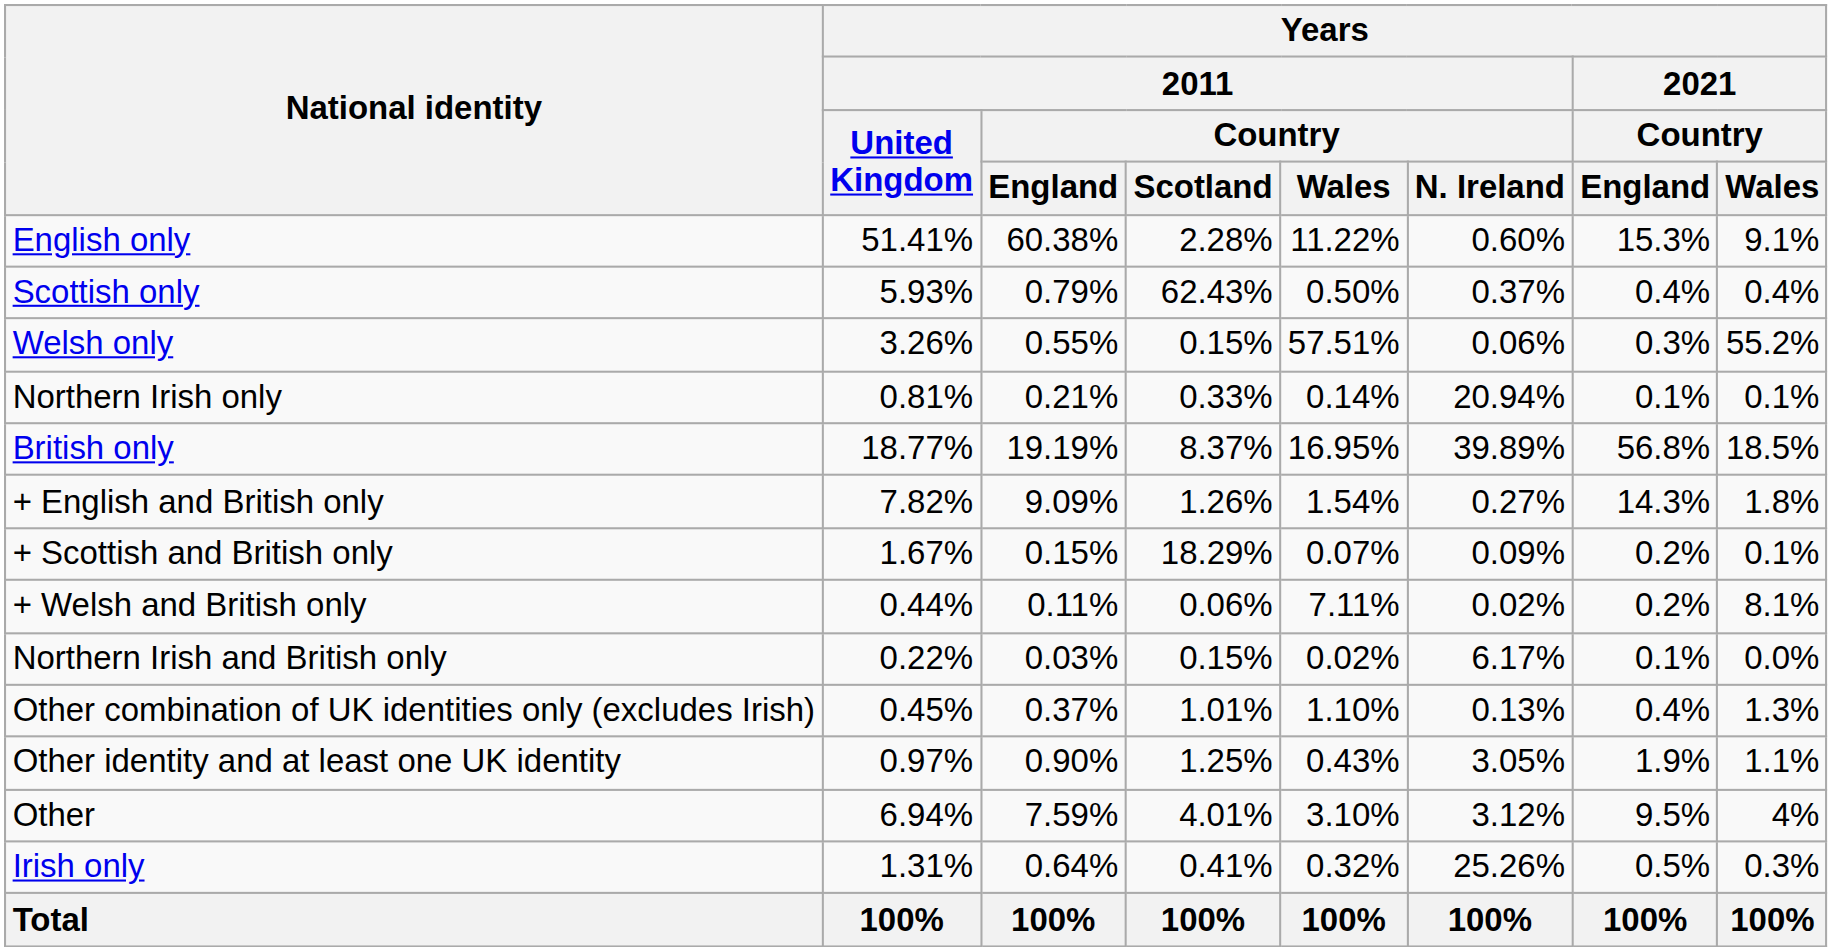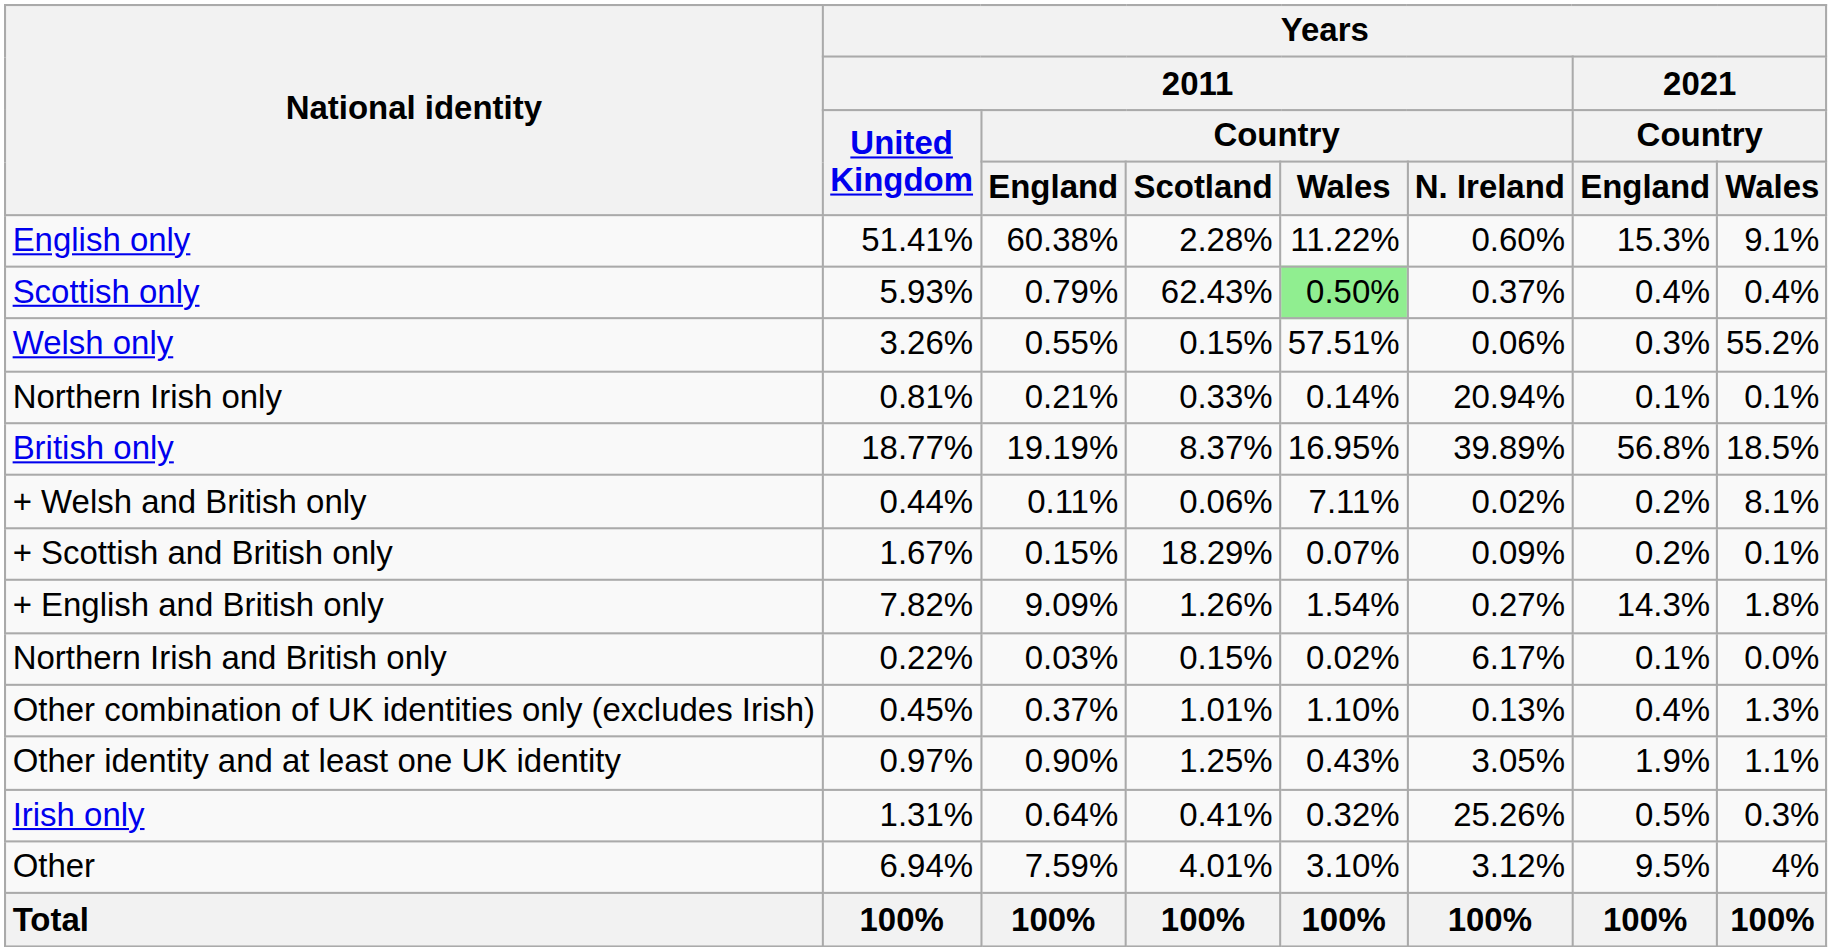 <table class="wikitable sortable" style="text-align:right">
 <tr>
 <th rowspan="4">National identity</th>
 <th colspan="7">Years</th>
 </tr>
 <tr>
 <th colspan="5">2011</th>
 <th colspan="2">2021</th>
 </tr>
 <tr>
 <th rowspan="2"><a href='#'>United <br>Kingdom</a></th>
 <th colspan="4">Country</th>
 <th colspan="2">Country</th>
 </tr>
 <tr>
 <th>England</th>
 <th>Scotland</th>
 <th>Wales</th>
 <th>N. Ireland</th>
 <th>England</th>
 <th>Wales</th>
 </tr>
 <tr>
 <td style="text-align:left"> <a href='#'>English only</a></td>
 <td>51.41%</td>
 <td>60.38%</td>
 <td>2.28%</td>
 <td>11.22%</td>
 <td>0.60%</td>
 <td>15.3%</td>
 <td>9.1%</td>
 </tr>
 <tr>
 <td style="text-align:left"> <a href='#'>Scottish only</a></td>
 <td>5.93%</td>
 <td>0.79%</td>
 <td>62.43%</td>
-<td>0.50%</td>
+<td style="background: lightgreen;">0.50%</td>
 <td>0.37%</td>
 <td>0.4%</td>
 <td>0.4%</td>
 </tr>
 <tr>
 <td style="text-align:left"> <a href='#'>Welsh only</a></td>
 <td>3.26%</td>
 <td>0.55%</td>
 <td>0.15%</td>
 <td>57.51%</td>
 <td>0.06%</td>
 <td>0.3%</td>
 <td>55.2%</td>
 </tr>
 <tr>
 <td style="text-align:left">Northern Irish only</td>
 <td>0.81%</td>
 <td>0.21%</td>
 <td>0.33%</td>
 <td>0.14%</td>
 <td>20.94%</td>
 <td>0.1%</td>
 <td>0.1%</td>
 </tr>
 <tr>
 <td style="text-align:left"> <a href='#'>British only</a></td>
 <td>18.77%</td>
 <td>19.19%</td>
 <td>8.37%</td>
 <td>16.95%</td>
 <td>39.89%</td>
 <td>56.8%</td>
 <td>18.5%</td>
 </tr>
 <tr>
-<td style="text-align:left"> +  English and British only</td>
-<td>7.82%</td>
-<td>9.09%</td>
-<td>1.26%</td>
-<td>1.54%</td>
-<td>0.27%</td>
-<td>14.3%</td>
-<td>1.8%</td>
+<td style="text-align:left"> +  Welsh and British only</td>
+<td>0.44%</td>
+<td>0.11%</td>
+<td>0.06%</td>
+<td>7.11%</td>
+<td>0.02%</td>
+<td>0.2%</td>
+<td>8.1%</td>
 </tr>
 <tr>
 <td style="text-align:left"> +  Scottish and British only</td>
 <td>1.67%</td>
 <td>0.15%</td>
 <td>18.29%</td>
 <td>0.07%</td>
 <td>0.09%</td>
 <td>0.2%</td>
 <td>0.1%</td>
 </tr>
 <tr>
-<td style="text-align:left"> +  Welsh and British only</td>
-<td>0.44%</td>
-<td>0.11%</td>
-<td>0.06%</td>
-<td>7.11%</td>
-<td>0.02%</td>
-<td>0.2%</td>
-<td>8.1%</td>
+<td style="text-align:left"> +  English and British only</td>
+<td>7.82%</td>
+<td>9.09%</td>
+<td>1.26%</td>
+<td>1.54%</td>
+<td>0.27%</td>
+<td>14.3%</td>
+<td>1.8%</td>
 </tr>
 <tr>
 <td style="text-align:left">Northern Irish and British only</td>
 <td>0.22%</td>
 <td>0.03%</td>
 <td>0.15%</td>
 <td>0.02%</td>
 <td>6.17%</td>
 <td>0.1%</td>
 <td>0.0%</td>
 </tr>
 <tr>
 <td style="text-align:left">Other combination of UK identities only (excludes Irish)</td>
 <td>0.45%</td>
 <td>0.37%</td>
 <td>1.01%</td>
 <td>1.10%</td>
 <td>0.13%</td>
 <td>0.4%</td>
 <td>1.3%</td>
 </tr>
 <tr>
 <td style="text-align:left">Other identity and at least one UK identity</td>
 <td>0.97%</td>
 <td>0.90%</td>
 <td>1.25%</td>
 <td>0.43%</td>
 <td>3.05%</td>
 <td>1.9%</td>
 <td>1.1%</td>
 </tr>
 <tr>
+<td style="text-align:left"> <a href='#'>Irish only</a></td>
+<td>1.31%</td>
+<td>0.64%</td>
+<td>0.41%</td>
+<td>0.32%</td>
+<td>25.26%</td>
+<td>0.5%</td>
+<td>0.3%</td>
+</tr>
+<tr>
 <td style="text-align:left">Other</td>
 <td>6.94%</td>
 <td>7.59%</td>
 <td>4.01%</td>
 <td>3.10%</td>
 <td>3.12%</td>
 <td>9.5%</td>
 <td>4%</td>
-</tr>
-<tr>
-<td style="text-align:left"> <a href='#'>Irish only</a></td>
-<td>1.31%</td>
-<td>0.64%</td>
-<td>0.41%</td>
-<td>0.32%</td>
-<td>25.26%</td>
-<td>0.5%</td>
-<td>0.3%</td>
 </tr>
 <tr>
 <th style="text-align:left">Total</th>
 <th>100%</th>
 <th>100%</th>
 <th>100%</th>
 <th>100%</th>
 <th>100%</th>
 <th>100%</th>
 <th>100%</th>
 </tr>
 </table>
